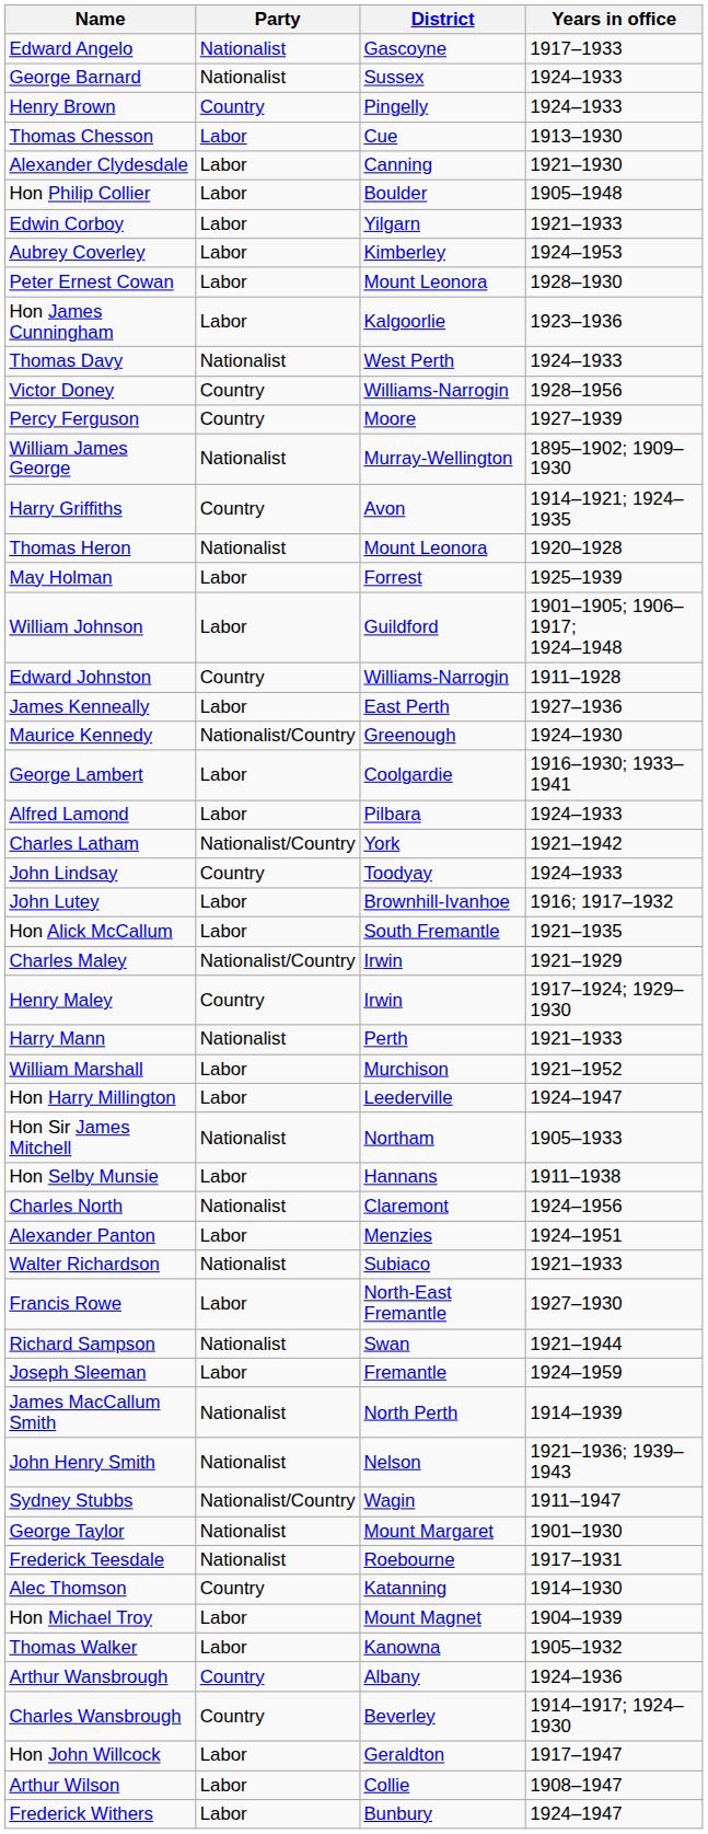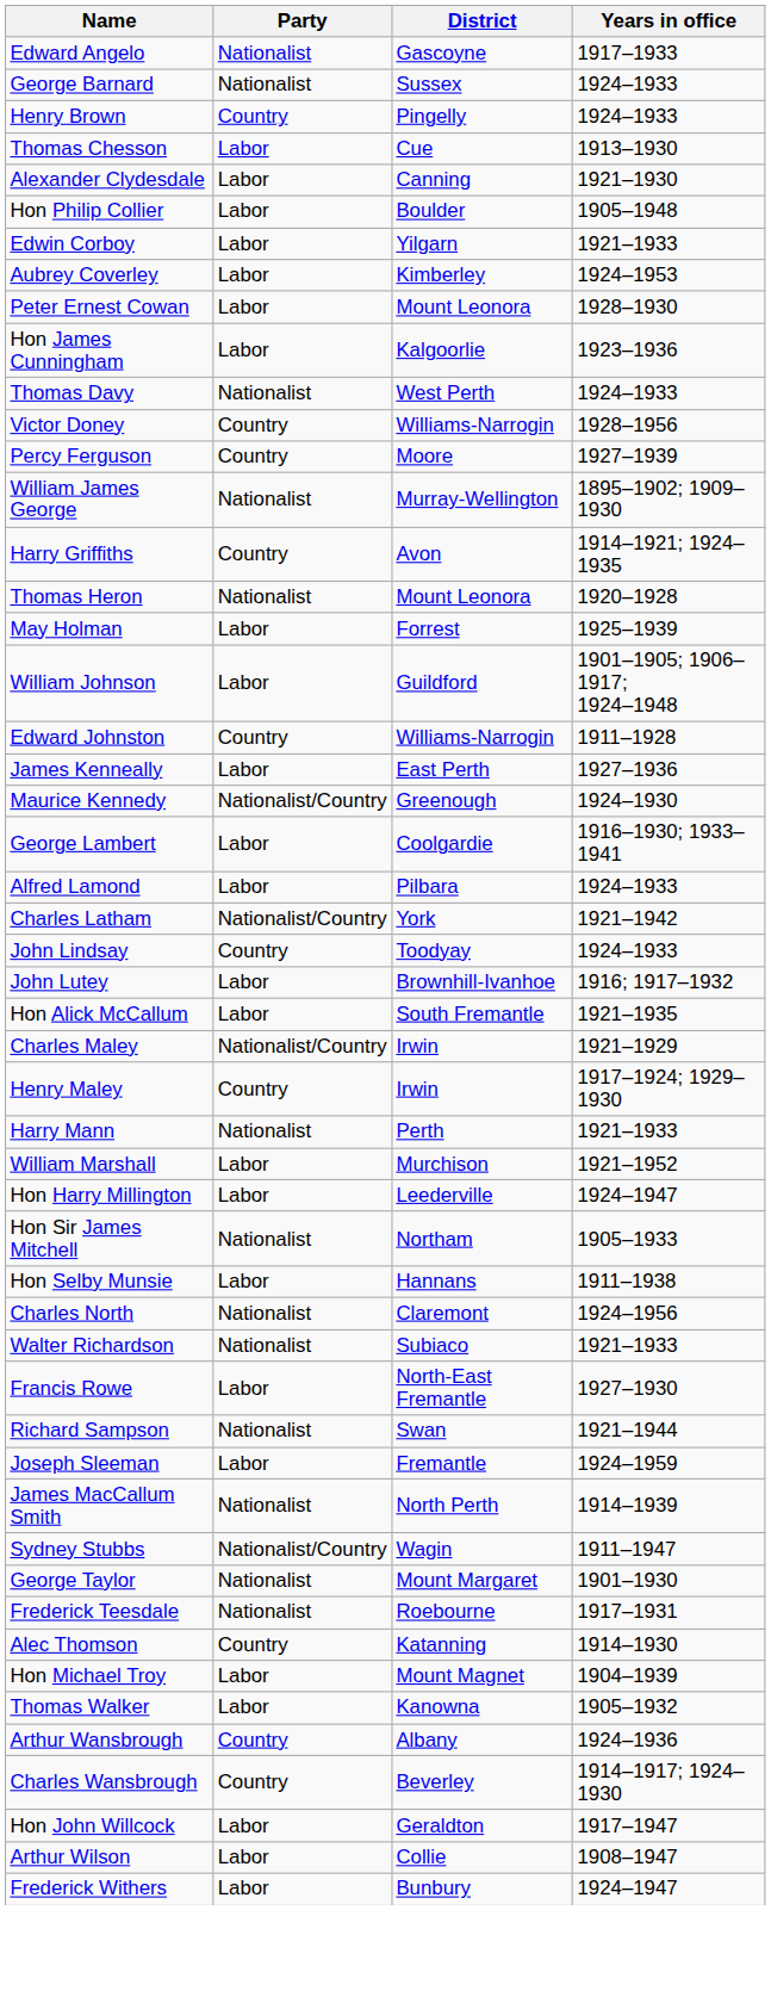 <table class="wikitable sortable">
 <tr>
 <th><strong>Name</strong></th>
 <th><strong>Party</strong></th>
 <th><strong><a href='#'>District</a></strong></th>
 <th><strong>Years in office</strong></th>
 </tr>
 <tr>
 <td><a href='#'>Edward Angelo</a></td>
 <td><a href='#'>Nationalist</a></td>
 <td><a href='#'>Gascoyne</a></td>
 <td>1917–1933</td>
 </tr>
 <tr>
 <td><a href='#'>George Barnard</a></td>
 <td>Nationalist</td>
 <td><a href='#'>Sussex</a></td>
 <td>1924–1933</td>
 </tr>
 <tr>
 <td><a href='#'>Henry Brown</a></td>
 <td><a href='#'>Country</a></td>
 <td><a href='#'>Pingelly</a></td>
 <td>1924–1933</td>
 </tr>
 <tr>
 <td><a href='#'>Thomas Chesson</a></td>
 <td><a href='#'>Labor</a></td>
 <td><a href='#'>Cue</a></td>
 <td>1913–1930</td>
 </tr>
 <tr>
 <td><a href='#'>Alexander Clydesdale</a></td>
 <td>Labor</td>
 <td><a href='#'>Canning</a></td>
 <td>1921–1930</td>
 </tr>
 <tr>
 <td>Hon <a href='#'>Philip Collier</a></td>
 <td>Labor</td>
 <td><a href='#'>Boulder</a></td>
 <td>1905–1948</td>
 </tr>
 <tr>
 <td><a href='#'>Edwin Corboy</a></td>
 <td>Labor</td>
 <td><a href='#'>Yilgarn</a></td>
 <td>1921–1933</td>
 </tr>
 <tr>
 <td><a href='#'>Aubrey Coverley</a></td>
 <td>Labor</td>
 <td><a href='#'>Kimberley</a></td>
 <td>1924–1953</td>
 </tr>
 <tr>
 <td><a href='#'>Peter Ernest Cowan</a></td>
 <td>Labor</td>
 <td><a href='#'>Mount Leonora</a></td>
 <td>1928–1930</td>
 </tr>
 <tr>
 <td>Hon <a href='#'>James Cunningham</a></td>
 <td>Labor</td>
 <td><a href='#'>Kalgoorlie</a></td>
 <td>1923–1936</td>
 </tr>
 <tr>
 <td><a href='#'>Thomas Davy</a></td>
 <td>Nationalist</td>
 <td><a href='#'>West Perth</a></td>
 <td>1924–1933</td>
 </tr>
 <tr>
 <td><a href='#'>Victor Doney</a></td>
 <td>Country</td>
 <td><a href='#'>Williams-Narrogin</a></td>
 <td>1928–1956</td>
 </tr>
 <tr>
 <td><a href='#'>Percy Ferguson</a></td>
 <td>Country</td>
 <td><a href='#'>Moore</a></td>
 <td>1927–1939</td>
 </tr>
 <tr>
 <td><a href='#'>William James George</a></td>
 <td>Nationalist</td>
 <td><a href='#'>Murray-Wellington</a></td>
 <td>1895–1902; 1909–1930</td>
 </tr>
 <tr>
 <td><a href='#'>Harry Griffiths</a></td>
 <td>Country</td>
 <td><a href='#'>Avon</a></td>
 <td>1914–1921; 1924–1935</td>
 </tr>
 <tr>
 <td><a href='#'>Thomas Heron</a></td>
 <td>Nationalist</td>
 <td><a href='#'>Mount Leonora</a></td>
 <td>1920–1928</td>
 </tr>
 <tr>
 <td><a href='#'>May Holman</a></td>
 <td>Labor</td>
 <td><a href='#'>Forrest</a></td>
 <td>1925–1939</td>
 </tr>
 <tr>
 <td><a href='#'>William Johnson</a></td>
 <td>Labor</td>
 <td><a href='#'>Guildford</a></td>
 <td>1901–1905; 1906–1917;<br>1924–1948</td>
 </tr>
 <tr>
 <td><a href='#'>Edward Johnston</a></td>
 <td>Country</td>
 <td><a href='#'>Williams-Narrogin</a></td>
 <td>1911–1928</td>
 </tr>
 <tr>
 <td><a href='#'>James Kenneally</a></td>
 <td>Labor</td>
 <td><a href='#'>East Perth</a></td>
 <td>1927–1936</td>
 </tr>
 <tr>
 <td><a href='#'>Maurice Kennedy</a></td>
 <td>Nationalist/Country</td>
 <td><a href='#'>Greenough</a></td>
 <td>1924–1930</td>
 </tr>
 <tr>
 <td><a href='#'>George Lambert</a></td>
 <td>Labor</td>
 <td><a href='#'>Coolgardie</a></td>
 <td>1916–1930; 1933–1941</td>
 </tr>
 <tr>
 <td><a href='#'>Alfred Lamond</a></td>
 <td>Labor</td>
 <td><a href='#'>Pilbara</a></td>
 <td>1924–1933</td>
 </tr>
 <tr>
 <td><a href='#'>Charles Latham</a></td>
 <td>Nationalist/Country</td>
 <td><a href='#'>York</a></td>
 <td>1921–1942</td>
 </tr>
 <tr>
 <td><a href='#'>John Lindsay</a></td>
 <td>Country</td>
 <td><a href='#'>Toodyay</a></td>
 <td>1924–1933</td>
 </tr>
 <tr>
 <td><a href='#'>John Lutey</a></td>
 <td>Labor</td>
 <td><a href='#'>Brownhill-Ivanhoe</a></td>
 <td>1916; 1917–1932</td>
 </tr>
 <tr>
 <td>Hon <a href='#'>Alick McCallum</a></td>
 <td>Labor</td>
 <td><a href='#'>South Fremantle</a></td>
 <td>1921–1935</td>
 </tr>
 <tr>
 <td><a href='#'>Charles Maley</a></td>
 <td>Nationalist/Country</td>
 <td><a href='#'>Irwin</a></td>
 <td>1921–1929</td>
 </tr>
 <tr>
 <td><a href='#'>Henry Maley</a></td>
 <td>Country</td>
 <td><a href='#'>Irwin</a></td>
 <td>1917–1924; 1929–1930</td>
 </tr>
 <tr>
 <td><a href='#'>Harry Mann</a></td>
 <td>Nationalist</td>
 <td><a href='#'>Perth</a></td>
 <td>1921–1933</td>
 </tr>
 <tr>
 <td><a href='#'>William Marshall</a></td>
 <td>Labor</td>
 <td><a href='#'>Murchison</a></td>
 <td>1921–1952</td>
 </tr>
 <tr>
 <td>Hon <a href='#'>Harry Millington</a></td>
 <td>Labor</td>
 <td><a href='#'>Leederville</a></td>
 <td>1924–1947</td>
 </tr>
 <tr>
 <td>Hon Sir <a href='#'>James Mitchell</a></td>
 <td>Nationalist</td>
 <td><a href='#'>Northam</a></td>
 <td>1905–1933</td>
 </tr>
 <tr>
 <td>Hon <a href='#'>Selby Munsie</a></td>
 <td>Labor</td>
 <td><a href='#'>Hannans</a></td>
 <td>1911–1938</td>
 </tr>
 <tr>
 <td><a href='#'>Charles North</a></td>
 <td>Nationalist</td>
 <td><a href='#'>Claremont</a></td>
 <td>1924–1956</td>
 </tr>
 <tr>
-<td><a href='#'>Alexander Panton</a></td>
-<td>Labor</td>
-<td><a href='#'>Menzies</a></td>
-<td>1924–1951</td>
-</tr>
-<tr>
 <td><a href='#'>Walter Richardson</a></td>
 <td>Nationalist</td>
 <td><a href='#'>Subiaco</a></td>
 <td>1921–1933</td>
 </tr>
 <tr>
 <td><a href='#'>Francis Rowe</a></td>
 <td>Labor</td>
 <td><a href='#'>North-East Fremantle</a></td>
 <td>1927–1930</td>
 </tr>
 <tr>
 <td><a href='#'>Richard Sampson</a></td>
 <td>Nationalist</td>
 <td><a href='#'>Swan</a></td>
 <td>1921–1944</td>
 </tr>
 <tr>
 <td><a href='#'>Joseph Sleeman</a></td>
 <td>Labor</td>
 <td><a href='#'>Fremantle</a></td>
 <td>1924–1959</td>
 </tr>
 <tr>
 <td><a href='#'>James MacCallum Smith</a></td>
 <td>Nationalist</td>
 <td><a href='#'>North Perth</a></td>
 <td>1914–1939</td>
-</tr>
-<tr>
-<td><a href='#'>John Henry Smith</a></td>
-<td>Nationalist</td>
-<td><a href='#'>Nelson</a></td>
-<td>1921–1936; 1939–1943</td>
 </tr>
 <tr>
 <td><a href='#'>Sydney Stubbs</a></td>
 <td>Nationalist/Country</td>
 <td><a href='#'>Wagin</a></td>
 <td>1911–1947</td>
 </tr>
 <tr>
 <td><a href='#'>George Taylor</a></td>
 <td>Nationalist</td>
 <td><a href='#'>Mount Margaret</a></td>
 <td>1901–1930</td>
 </tr>
 <tr>
 <td><a href='#'>Frederick Teesdale</a></td>
 <td>Nationalist</td>
 <td><a href='#'>Roebourne</a></td>
 <td>1917–1931</td>
 </tr>
 <tr>
 <td><a href='#'>Alec Thomson</a></td>
 <td>Country</td>
 <td><a href='#'>Katanning</a></td>
 <td>1914–1930</td>
 </tr>
 <tr>
 <td>Hon <a href='#'>Michael Troy</a></td>
 <td>Labor</td>
 <td><a href='#'>Mount Magnet</a></td>
 <td>1904–1939</td>
 </tr>
 <tr>
 <td><a href='#'>Thomas Walker</a></td>
 <td>Labor</td>
 <td><a href='#'>Kanowna</a></td>
 <td>1905–1932</td>
 </tr>
 <tr>
 <td><a href='#'>Arthur Wansbrough</a></td>
 <td><a href='#'>Country</a></td>
 <td><a href='#'>Albany</a></td>
 <td>1924–1936</td>
 </tr>
 <tr>
 <td><a href='#'>Charles Wansbrough</a></td>
 <td>Country</td>
 <td><a href='#'>Beverley</a></td>
 <td>1914–1917; 1924–1930</td>
 </tr>
 <tr>
 <td>Hon <a href='#'>John Willcock</a></td>
 <td>Labor</td>
 <td><a href='#'>Geraldton</a></td>
 <td>1917–1947</td>
 </tr>
 <tr>
 <td><a href='#'>Arthur Wilson</a></td>
 <td>Labor</td>
 <td><a href='#'>Collie</a></td>
 <td>1908–1947</td>
 </tr>
 <tr>
 <td><a href='#'>Frederick Withers</a></td>
 <td>Labor</td>
 <td><a href='#'>Bunbury</a></td>
 <td>1924–1947</td>
 </tr>
 </table>
